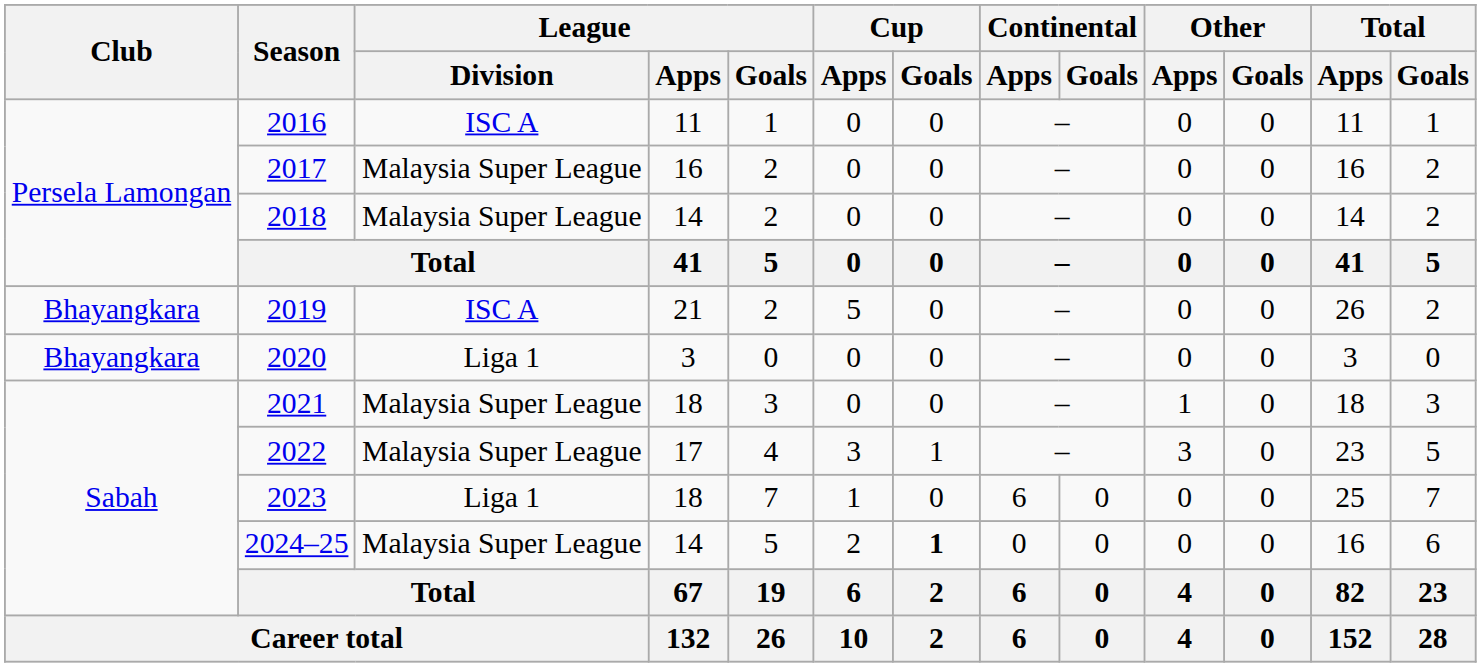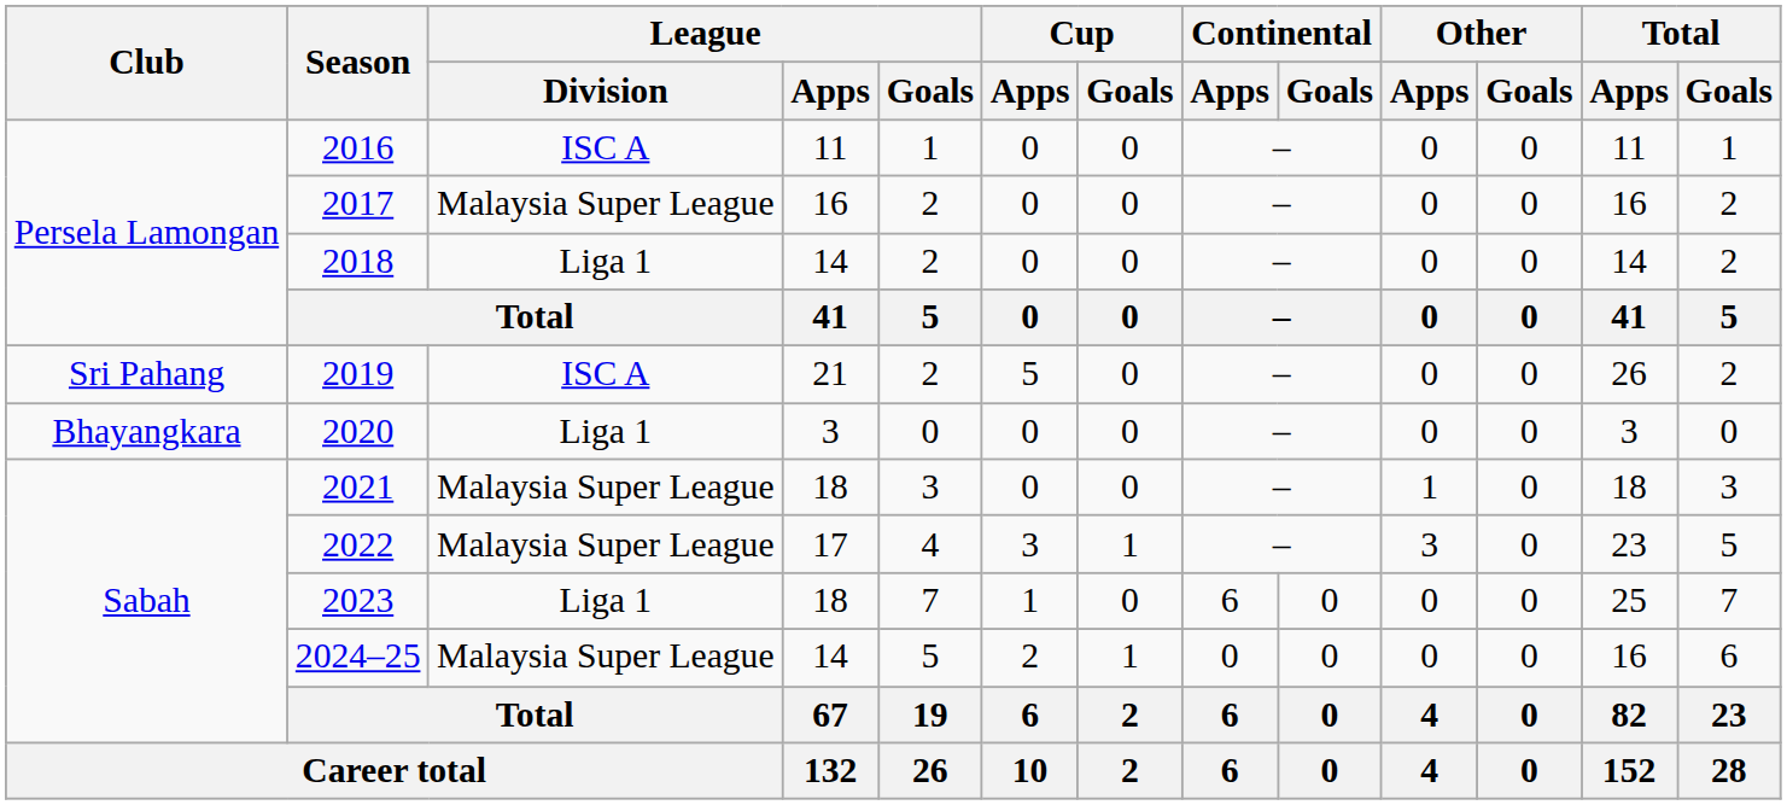 <table class="wikitable" style="text-align: center">
 <tr>
 <th rowspan="2">Club</th>
 <th rowspan="2">Season</th>
 <th colspan="3">League</th>
 <th colspan="2">Cup</th>
 <th colspan="2">Continental</th>
 <th colspan="2">Other</th>
 <th colspan="2">Total</th>
 </tr>
 <tr>
 <th>Division</th>
 <th>Apps</th>
 <th>Goals</th>
 <th>Apps</th>
 <th>Goals</th>
 <th>Apps</th>
 <th>Goals</th>
 <th>Apps</th>
 <th>Goals</th>
 <th>Apps</th>
 <th>Goals</th>
 </tr>
 <tr>
 <td rowspan="4"><a href='#'>Persela Lamongan</a></td>
 <td><a href='#'>2016</a></td>
 <td><a href='#'>ISC A</a></td>
 <td>11</td>
 <td>1</td>
 <td>0</td>
 <td>0</td>
 <td colspan="2">–</td>
 <td>0</td>
 <td>0</td>
 <td>11</td>
 <td>1</td>
 </tr>
 <tr>
 <td><a href='#'>2017</a></td>
 <td rowspan="1">Malaysia Super League</td>
 <td>16</td>
 <td>2</td>
 <td>0</td>
 <td>0</td>
 <td colspan="2">–</td>
 <td>0</td>
 <td>0</td>
 <td>16</td>
 <td>2</td>
 </tr>
 <tr>
 <td><a href='#'>2018</a></td>
-<td rowspan="1">Malaysia Super League</td>
+<td rowspan="1">Liga 1</td>
 <td>14</td>
 <td>2</td>
 <td>0</td>
 <td>0</td>
 <td colspan="2">–</td>
 <td>0</td>
 <td>0</td>
 <td>14</td>
 <td>2</td>
 </tr>
 <tr>
 <th colspan=2>Total</th>
 <th>41</th>
 <th>5</th>
 <th>0</th>
 <th>0</th>
 <th colspan="2">–</th>
 <th>0</th>
 <th>0</th>
 <th>41</th>
 <th>5</th>
 </tr>
 <tr>
-<td rowspan="1"><a href='#'>Bhayangkara</a></td>
+<td><a href='#'>Sri Pahang</a></td>
 <td><a href='#'>2019</a></td>
 <td><a href='#'>ISC A</a></td>
 <td>21</td>
 <td>2</td>
 <td>5</td>
 <td>0</td>
 <td colspan="2">–</td>
 <td>0</td>
 <td>0</td>
 <td>26</td>
 <td>2</td>
 </tr>
 <tr>
 <td rowspan="1"><a href='#'>Bhayangkara</a></td>
 <td><a href='#'>2020</a></td>
 <td rowspan="1">Liga 1</td>
 <td>3</td>
 <td>0</td>
 <td>0</td>
 <td>0</td>
 <td colspan="2">–</td>
 <td>0</td>
 <td>0</td>
 <td>3</td>
 <td>0</td>
 </tr>
 <tr>
 <td rowspan="5"><a href='#'>Sabah</a></td>
 <td><a href='#'>2021</a></td>
 <td rowspan="1">Malaysia Super League</td>
 <td>18</td>
 <td>3</td>
 <td>0</td>
 <td>0</td>
 <td colspan="2">–</td>
 <td>1</td>
 <td>0</td>
 <td>18</td>
 <td>3</td>
 </tr>
 <tr>
 <td><a href='#'>2022</a></td>
 <td rowspan="1">Malaysia Super League</td>
 <td>17</td>
 <td>4</td>
 <td>3</td>
 <td>1</td>
 <td colspan="2">–</td>
 <td>3</td>
 <td>0</td>
 <td>23</td>
 <td>5</td>
 </tr>
 <tr>
 <td><a href='#'>2023</a></td>
 <td rowspan="1">Liga 1</td>
 <td>18</td>
 <td>7</td>
 <td>1</td>
 <td>0</td>
 <td>6</td>
 <td>0</td>
 <td>0</td>
 <td>0</td>
 <td>25</td>
 <td>7</td>
 </tr>
 <tr>
 <td><a href='#'>2024–25</a></td>
 <td rowspan="1">Malaysia Super League</td>
 <td>14</td>
 <td>5</td>
 <td>2</td>
-<td><strong>1</strong></td>
+<td>1</td>
 <td>0</td>
 <td>0</td>
 <td>0</td>
 <td>0</td>
 <td>16</td>
 <td>6</td>
 </tr>
 <tr>
 <th colspan=2>Total</th>
 <th>67</th>
 <th>19</th>
 <th>6</th>
 <th>2</th>
 <th>6</th>
 <th>0</th>
 <th>4</th>
 <th>0</th>
 <th>82</th>
 <th>23</th>
 </tr>
 <tr>
 <th colspan=3>Career total</th>
 <th>132</th>
 <th>26</th>
 <th>10</th>
 <th>2</th>
 <th>6</th>
 <th>0</th>
 <th>4</th>
 <th>0</th>
 <th>152</th>
 <th>28</th>
 </tr>
 </table>
